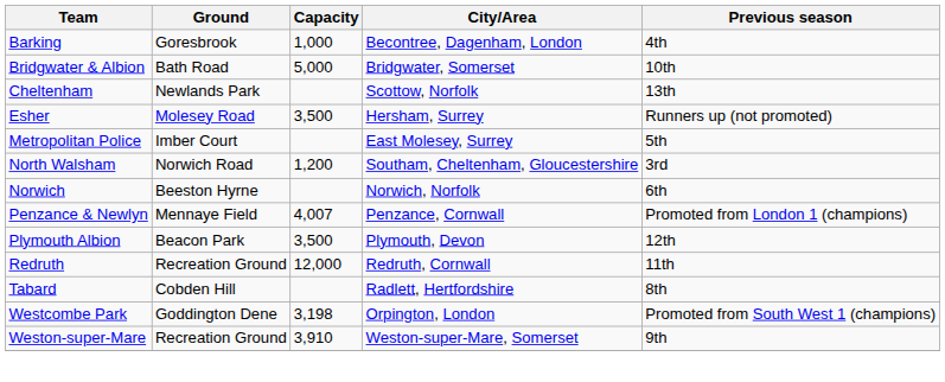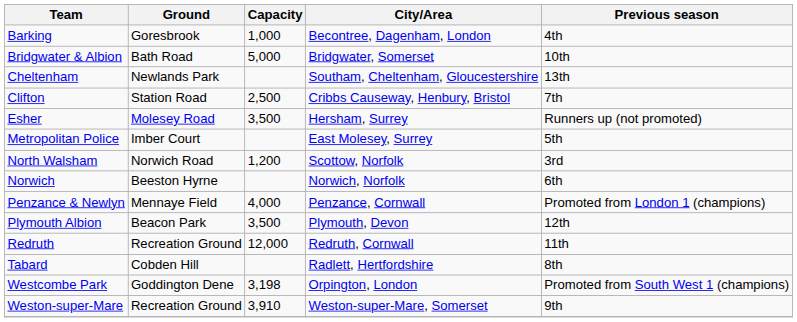 <table class="wikitable sortable">
 <tr>
 <th>Team</th>
 <th>Ground</th>
 <th>Capacity</th>
 <th>City/Area</th>
 <th>Previous season</th>
 </tr>
 <tr>
 <td><a href='#'>Barking</a></td>
 <td>Goresbrook</td>
 <td>1,000</td>
 <td><a href='#'>Becontree</a>, <a href='#'>Dagenham</a>, <a href='#'>London</a></td>
 <td>4th</td>
 </tr>
 <tr>
 <td><a href='#'>Bridgwater & Albion</a></td>
 <td>Bath Road</td>
 <td>5,000</td>
 <td><a href='#'>Bridgwater</a>, <a href='#'>Somerset</a></td>
 <td>10th</td>
 </tr>
 <tr>
 <td><a href='#'>Cheltenham</a></td>
 <td>Newlands Park</td>
 <td></td>
-<td><a href='#'>Scottow</a>, <a href='#'>Norfolk</a></td>
+<td><a href='#'>Southam</a>, <a href='#'>Cheltenham</a>, <a href='#'>Gloucestershire</a></td>
 <td>13th</td>
+</tr>
+<tr>
+<td><a href='#'>Clifton</a></td>
+<td>Station Road</td>
+<td>2,500</td>
+<td><a href='#'>Cribbs Causeway</a>, <a href='#'>Henbury</a>, <a href='#'>Bristol</a></td>
+<td>7th</td>
 </tr>
 <tr>
 <td><a href='#'>Esher</a></td>
 <td><a href='#'>Molesey Road</a></td>
 <td>3,500</td>
 <td><a href='#'>Hersham</a>, <a href='#'>Surrey</a></td>
 <td>Runners up (not promoted)</td>
 </tr>
 <tr>
 <td><a href='#'>Metropolitan Police</a></td>
 <td>Imber Court</td>
 <td></td>
 <td><a href='#'>East Molesey</a>, <a href='#'>Surrey</a></td>
 <td>5th</td>
 </tr>
 <tr>
 <td><a href='#'>North Walsham</a></td>
 <td>Norwich Road</td>
 <td>1,200</td>
-<td><a href='#'>Southam</a>, <a href='#'>Cheltenham</a>, <a href='#'>Gloucestershire</a></td>
+<td><a href='#'>Scottow</a>, <a href='#'>Norfolk</a></td>
 <td>3rd</td>
 </tr>
 <tr>
 <td><a href='#'>Norwich</a></td>
 <td>Beeston Hyrne</td>
 <td></td>
 <td><a href='#'>Norwich</a>, <a href='#'>Norfolk</a></td>
 <td>6th</td>
 </tr>
 <tr>
 <td><a href='#'>Penzance & Newlyn</a></td>
 <td>Mennaye Field</td>
-<td>4,007</td>
+<td>4,000</td>
 <td><a href='#'>Penzance</a>, <a href='#'>Cornwall</a></td>
 <td>Promoted from <a href='#'>London 1</a> (champions)</td>
 </tr>
 <tr>
 <td><a href='#'>Plymouth Albion</a></td>
 <td>Beacon Park</td>
 <td>3,500</td>
 <td><a href='#'>Plymouth</a>, <a href='#'>Devon</a></td>
 <td>12th</td>
 </tr>
 <tr>
 <td><a href='#'>Redruth</a></td>
 <td>Recreation Ground</td>
 <td>12,000</td>
 <td><a href='#'>Redruth</a>, <a href='#'>Cornwall</a></td>
 <td>11th</td>
 </tr>
 <tr>
 <td><a href='#'>Tabard</a></td>
 <td>Cobden Hill</td>
 <td></td>
 <td><a href='#'>Radlett</a>, <a href='#'>Hertfordshire</a></td>
 <td>8th</td>
 </tr>
 <tr>
 <td><a href='#'>Westcombe Park</a></td>
 <td>Goddington Dene</td>
 <td>3,198</td>
 <td><a href='#'>Orpington</a>, <a href='#'>London</a></td>
 <td>Promoted from <a href='#'>South West 1</a> (champions)</td>
 </tr>
 <tr>
 <td><a href='#'>Weston-super-Mare</a></td>
 <td>Recreation Ground</td>
 <td>3,910</td>
 <td><a href='#'>Weston-super-Mare</a>, <a href='#'>Somerset</a></td>
 <td>9th</td>
 </tr>
 <tr>
 </tr>
 </table>
